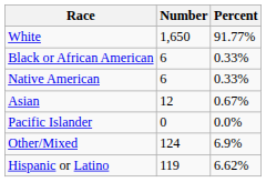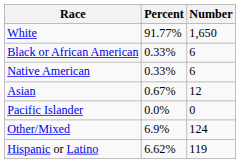 <table class="wikitable">
 <tr>
 <th>Race</th>
+<th>Percent</th>
 <th>Number</th>
-<th>Percent</th>
 </tr>
 <tr>
 <td><a href='#'>White</a></td>
+<td>91.77%</td>
 <td>1,650</td>
-<td>91.77%</td>
 </tr>
 <tr>
 <td><a href='#'>Black or African American</a></td>
+<td>0.33%</td>
 <td>6</td>
-<td>0.33%</td>
 </tr>
 <tr>
 <td><a href='#'>Native American</a></td>
+<td>0.33%</td>
 <td>6</td>
-<td>0.33%</td>
 </tr>
 <tr>
 <td><a href='#'>Asian</a></td>
+<td>0.67%</td>
 <td>12</td>
-<td>0.67%</td>
 </tr>
 <tr>
 <td><a href='#'>Pacific Islander</a></td>
+<td>0.0%</td>
 <td>0</td>
-<td>0.0%</td>
 </tr>
 <tr>
 <td><a href='#'>Other/Mixed</a></td>
+<td>6.9%</td>
 <td>124</td>
-<td>6.9%</td>
 </tr>
 <tr>
 <td><a href='#'>Hispanic</a> or <a href='#'>Latino</a></td>
+<td>6.62%</td>
 <td>119</td>
-<td>6.62%</td>
 </tr>
 </table>
